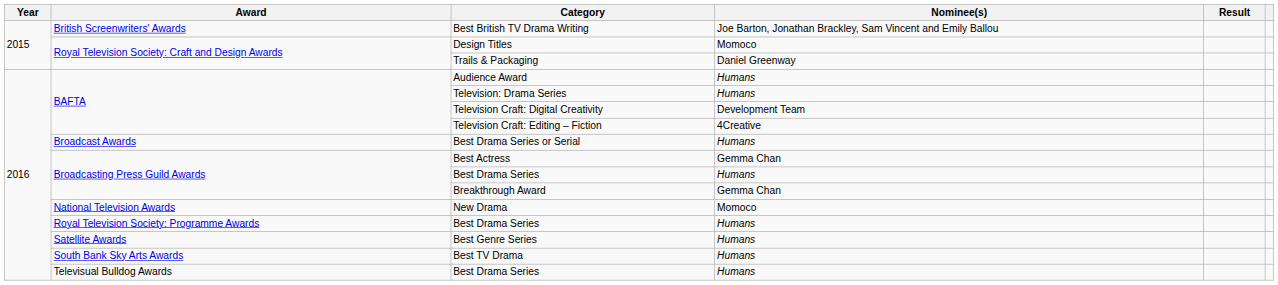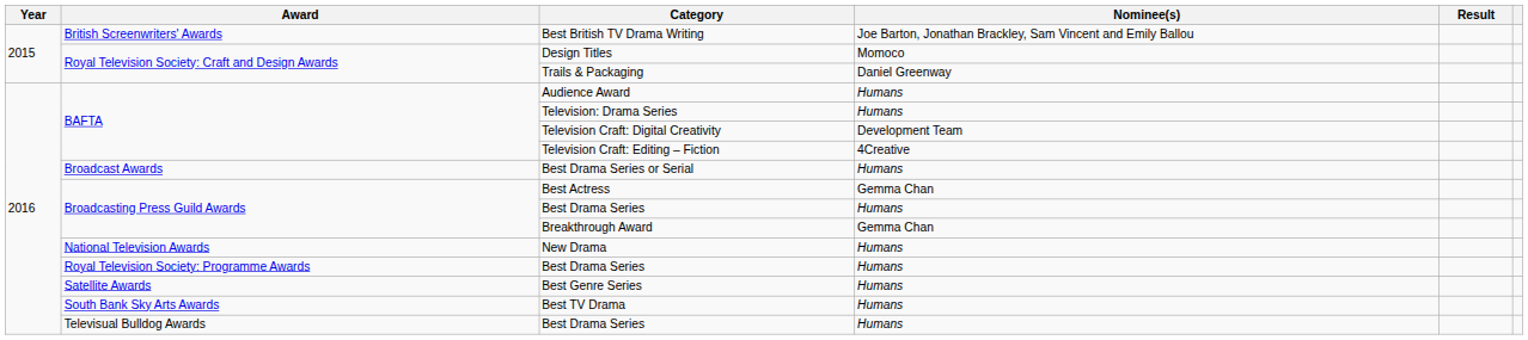 <table class="wikitable" style="width: 100%; margin-right: 0;">
 <tr>
 <th>Year</th>
 <th>Award</th>
 <th>Category</th>
 <th>Nominee(s)</th>
 <th>Result</th>
 <th></th>
 </tr>
 <tr>
 <td rowspan="3">2015</td>
 <td><a href='#'>British Screenwriters' Awards</a></td>
 <td>Best British TV Drama Writing</td>
 <td>Joe Barton, Jonathan Brackley, Sam Vincent and Emily Ballou</td>
 <td></td>
 <td></td>
 </tr>
 <tr>
 <td rowspan="2"><a href='#'>Royal Television Society: Craft and Design Awards</a></td>
 <td>Design Titles</td>
 <td>Momoco</td>
 <td></td>
 <td></td>
 </tr>
 <tr>
 <td>Trails & Packaging</td>
 <td>Daniel Greenway</td>
 <td></td>
 <td></td>
 </tr>
 <tr>
 <td rowspan="13">2016</td>
 <td rowspan="4"><a href='#'>BAFTA</a></td>
 <td>Audience Award</td>
 <td><em>Humans</em></td>
 <td></td>
 <td></td>
 </tr>
 <tr>
 <td>Television: Drama Series</td>
 <td><em>Humans</em></td>
 <td></td>
 <td></td>
 </tr>
 <tr>
 <td>Television Craft: Digital Creativity</td>
 <td>Development Team</td>
 <td></td>
 <td></td>
 </tr>
 <tr>
 <td>Television Craft: Editing – Fiction</td>
 <td>4Creative</td>
 <td></td>
 <td></td>
 </tr>
 <tr>
 <td><a href='#'>Broadcast Awards</a></td>
 <td>Best Drama Series or Serial</td>
 <td><em>Humans</em></td>
 <td></td>
 <td></td>
 </tr>
 <tr>
 <td rowspan="3"><a href='#'>Broadcasting Press Guild Awards</a></td>
 <td>Best Actress</td>
 <td>Gemma Chan</td>
 <td></td>
 <td></td>
 </tr>
 <tr>
 <td>Best Drama Series</td>
 <td><em>Humans</em></td>
 <td></td>
 <td></td>
 </tr>
 <tr>
 <td>Breakthrough Award</td>
 <td>Gemma Chan</td>
 <td></td>
 <td></td>
 </tr>
 <tr>
 <td><a href='#'>National Television Awards</a></td>
 <td>New Drama</td>
-<td>Momoco</td>
+<td><em>Humans</em></td>
 <td></td>
 <td></td>
 </tr>
 <tr>
 <td><a href='#'>Royal Television Society: Programme Awards</a></td>
 <td>Best Drama Series</td>
 <td><em>Humans</em></td>
 <td></td>
 <td></td>
 </tr>
 <tr>
 <td><a href='#'>Satellite Awards</a></td>
 <td>Best Genre Series</td>
 <td><em>Humans</em></td>
 <td></td>
 <td></td>
 </tr>
 <tr>
 <td><a href='#'>South Bank Sky Arts Awards</a></td>
 <td>Best TV Drama</td>
 <td><em>Humans</em></td>
 <td></td>
 <td></td>
 </tr>
 <tr>
 <td>Televisual Bulldog Awards</td>
 <td>Best Drama Series</td>
 <td><em>Humans</em></td>
 <td></td>
 <td></td>
 </tr>
 </table>
